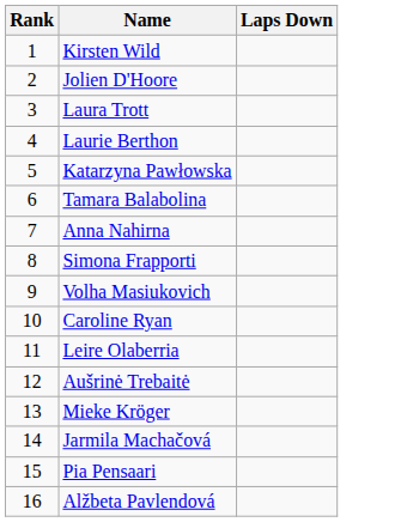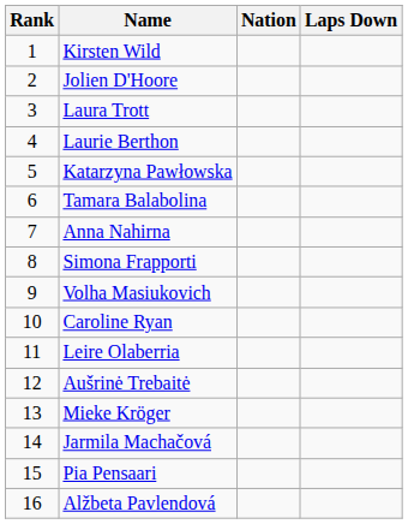 <table class="wikitable sortable" style="text-align:center">
 <tr>
 <th>Rank</th>
 <th>Name</th>
+<th>Nation</th>
 <th>Laps Down</th>
 </tr>
 <tr>
 <td>1</td>
 <td align=left><a href='#'>Kirsten Wild</a></td>
+<td align=left></td>
 <td></td>
 </tr>
 <tr>
 <td>2</td>
 <td align=left><a href='#'>Jolien D'Hoore</a></td>
+<td align=left></td>
 <td></td>
 </tr>
 <tr>
 <td>3</td>
 <td align=left><a href='#'>Laura Trott</a></td>
+<td align=left></td>
 <td></td>
 </tr>
 <tr>
 <td>4</td>
 <td align=left><a href='#'>Laurie Berthon</a></td>
+<td align=left></td>
 <td></td>
 </tr>
 <tr>
 <td>5</td>
 <td align=left><a href='#'>Katarzyna Pawłowska</a></td>
+<td align=left></td>
 <td></td>
 </tr>
 <tr>
 <td>6</td>
 <td align=left><a href='#'>Tamara Balabolina</a></td>
+<td align=left></td>
 <td></td>
 </tr>
 <tr>
 <td>7</td>
 <td align=left><a href='#'>Anna Nahirna</a></td>
+<td align=left></td>
 <td></td>
 </tr>
 <tr>
 <td>8</td>
 <td align=left><a href='#'>Simona Frapporti</a></td>
+<td align=left></td>
 <td></td>
 </tr>
 <tr>
 <td>9</td>
 <td align=left><a href='#'>Volha Masiukovich</a></td>
+<td align=left></td>
 <td></td>
 </tr>
 <tr>
 <td>10</td>
 <td align=left><a href='#'>Caroline Ryan</a></td>
+<td align=left></td>
 <td></td>
 </tr>
 <tr>
 <td>11</td>
 <td align=left><a href='#'>Leire Olaberria</a></td>
+<td align=left></td>
 <td></td>
 </tr>
 <tr>
 <td>12</td>
 <td align=left><a href='#'>Aušrinė Trebaitė</a></td>
+<td align=left></td>
 <td></td>
 </tr>
 <tr>
 <td>13</td>
 <td align=left><a href='#'>Mieke Kröger</a></td>
+<td align=left></td>
 <td></td>
 </tr>
 <tr>
 <td>14</td>
 <td align=left><a href='#'>Jarmila Machačová</a></td>
+<td align=left></td>
 <td></td>
 </tr>
 <tr>
 <td>15</td>
 <td align=left><a href='#'>Pia Pensaari</a></td>
+<td align=left></td>
 <td></td>
 </tr>
 <tr>
 <td>16</td>
 <td align=left><a href='#'>Alžbeta Pavlendová</a></td>
+<td align=left></td>
 <td></td>
 </tr>
 </table>
